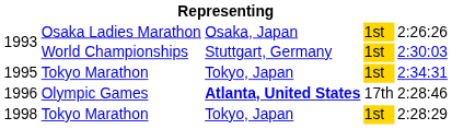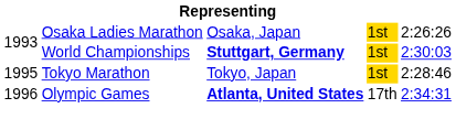 <table>
 <tr>
 <th colspan="5">Representing </th>
 </tr>
 <tr>
 <td rowspan=2>1993</td>
 <td><a href='#'>Osaka Ladies Marathon</a></td>
 <td><a href='#'>Osaka, Japan</a></td>
 <td bgcolor="gold">1st</td>
 <td>2:26:26</td>
 </tr>
 <tr>
 <td><a href='#'>World Championships</a></td>
-<td><a href='#'>Stuttgart, Germany</a></td>
+<td><strong><a href='#'>Stuttgart, Germany</a></strong></td>
 <td bgcolor="gold">1st</td>
 <td><a href='#'>2:30:03</a></td>
 </tr>
 <tr>
 <td>1995</td>
 <td><a href='#'>Tokyo Marathon</a></td>
 <td><a href='#'>Tokyo, Japan</a></td>
 <td bgcolor="gold">1st</td>
-<td><a href='#'>2:34:31</a></td>
+<td>2:28:46</td>
 </tr>
 <tr>
 <td>1996</td>
 <td><a href='#'>Olympic Games</a></td>
 <td><strong><a href='#'>Atlanta, United States</a></strong></td>
 <td>17th</td>
-<td>2:28:46</td>
-</tr>
-<tr>
-<td>1998</td>
-<td><a href='#'>Tokyo Marathon</a></td>
-<td><a href='#'>Tokyo, Japan</a></td>
-<td bgcolor="gold">1st</td>
-<td>2:28:29</td>
+<td><a href='#'>2:34:31</a></td>
 </tr>
 </table>
